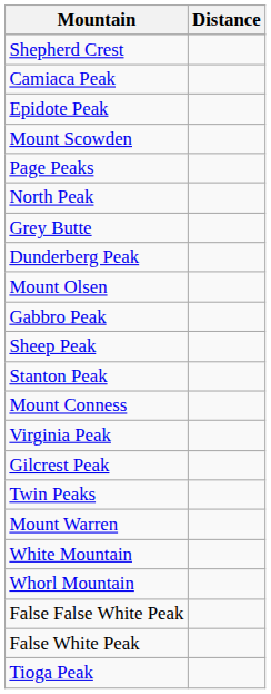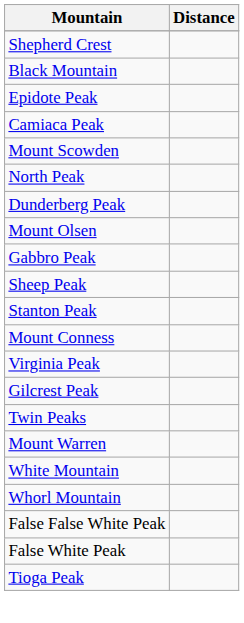 <table class="wikitable sortable">
 <tr>
 <th>Mountain</th>
 <th>Distance</th>
 </tr>
 <tr class="sorttop">
 </tr>
 <tr>
 <td><a href='#'>Shepherd Crest</a></td>
 <td></td>
 </tr>
 <tr>
-<td><a href='#'>Camiaca Peak</a></td>
+<td><a href='#'>Black Mountain</a></td>
 <td></td>
 </tr>
 <tr>
 <td><a href='#'>Epidote Peak</a></td>
 <td></td>
 </tr>
 <tr>
+<td><a href='#'>Camiaca Peak</a></td>
+<td></td>
+</tr>
+<tr>
 <td><a href='#'>Mount Scowden</a></td>
 <td></td>
 </tr>
 <tr>
-<td><a href='#'>Page Peaks</a></td>
-<td></td>
-</tr>
-<tr>
 <td><a href='#'>North Peak</a></td>
-<td></td>
-</tr>
-<tr>
-<td><a href='#'>Grey Butte</a></td>
 <td></td>
 </tr>
 <tr>
 <td><a href='#'>Dunderberg Peak</a></td>
 <td></td>
 </tr>
 <tr>
 <td><a href='#'>Mount Olsen</a></td>
 <td></td>
 </tr>
 <tr>
 <td><a href='#'>Gabbro Peak</a></td>
 <td></td>
 </tr>
 <tr>
 <td><a href='#'>Sheep Peak</a></td>
 <td></td>
 </tr>
 <tr>
 <td><a href='#'>Stanton Peak</a></td>
 <td></td>
 </tr>
 <tr>
 <td><a href='#'>Mount Conness</a></td>
 <td></td>
 </tr>
 <tr>
 <td><a href='#'>Virginia Peak</a></td>
 <td></td>
 </tr>
 <tr>
 <td><a href='#'>Gilcrest Peak</a></td>
 <td></td>
 </tr>
 <tr>
 <td><a href='#'>Twin Peaks</a></td>
 <td></td>
 </tr>
 <tr>
 <td><a href='#'>Mount Warren</a></td>
 <td></td>
 </tr>
 <tr>
 <td><a href='#'>White Mountain</a></td>
 <td></td>
 </tr>
 <tr>
 <td><a href='#'>Whorl Mountain</a></td>
 <td></td>
 </tr>
 <tr>
 <td>False False White Peak</td>
 <td></td>
 </tr>
 <tr>
 <td>False White Peak</td>
 <td></td>
 </tr>
 <tr>
 <td><a href='#'>Tioga Peak</a></td>
 <td></td>
 </tr>
 </table>
